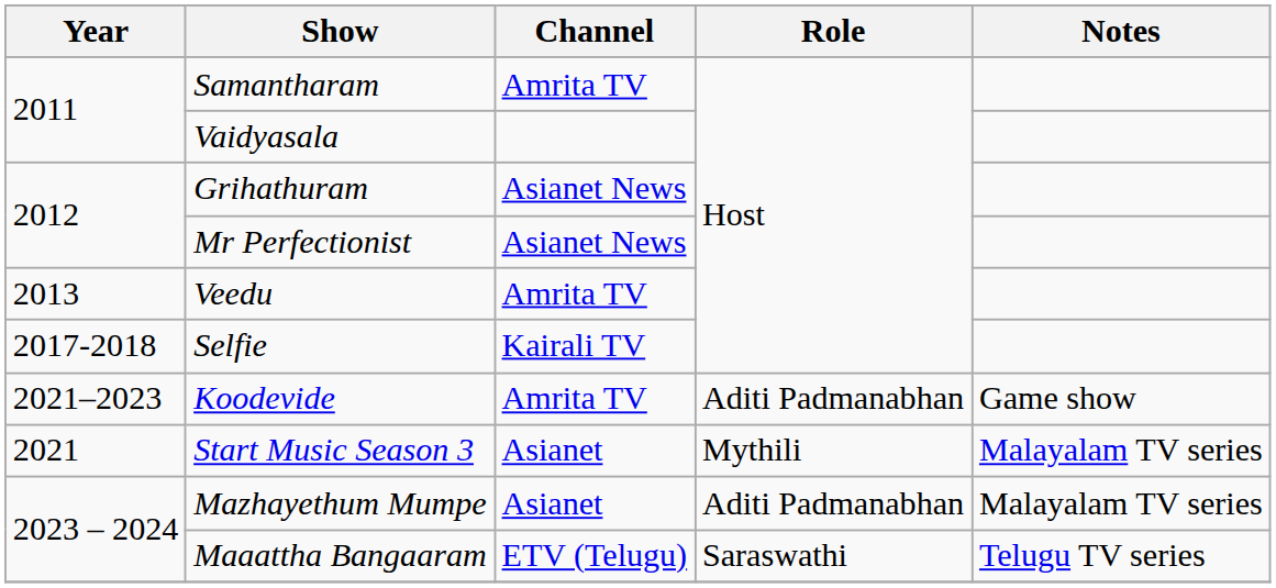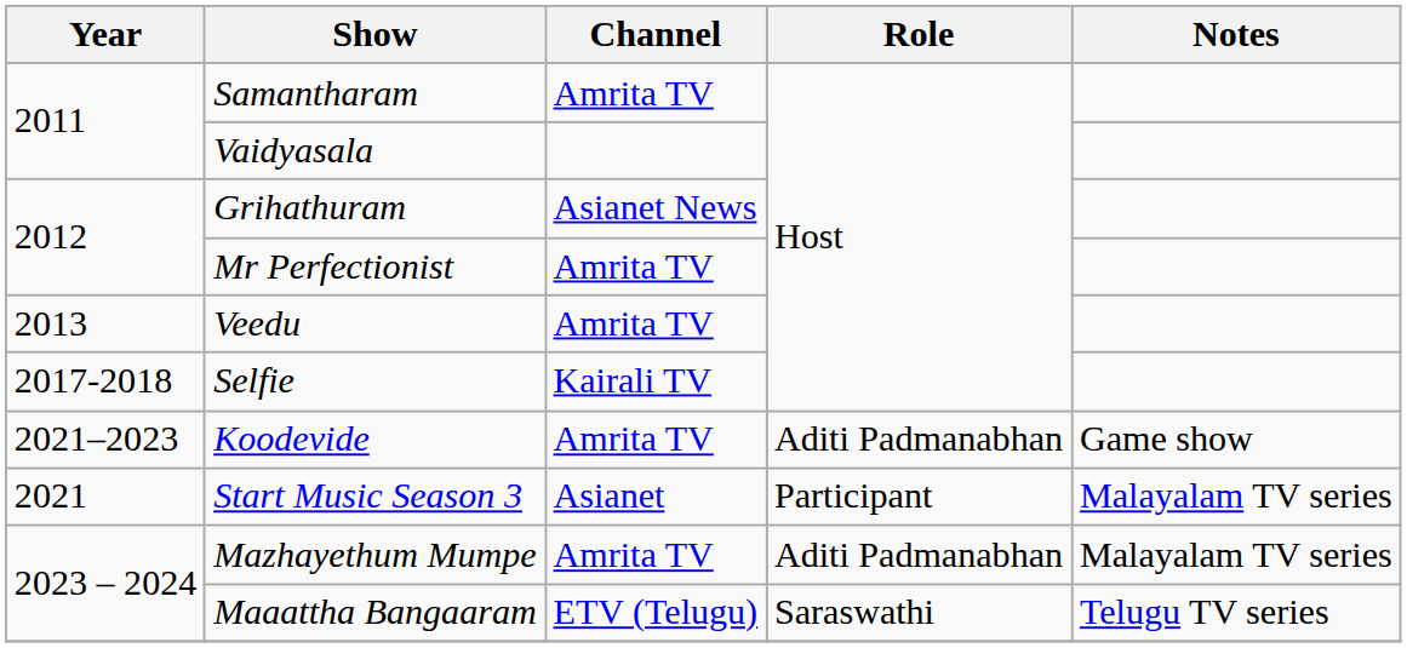 <table class="wikitable sortable">
 <tr>
 <th>Year</th>
 <th>Show</th>
 <th>Channel</th>
 <th>Role</th>
 <th>Notes</th>
 </tr>
 <tr>
 <td Rowspan=2>2011</td>
 <td><em>Samantharam</em></td>
 <td><a href='#'>Amrita TV</a></td>
 <td rowspan="6">Host</td>
 <td></td>
 </tr>
 <tr>
 <td><em>Vaidyasala</em></td>
 <td></td>
 <td></td>
 </tr>
 <tr>
 <td Rowspan=2>2012</td>
 <td><em>Grihathuram</em></td>
 <td><a href='#'>Asianet News</a></td>
 <td></td>
 </tr>
 <tr>
 <td><em>Mr Perfectionist</em></td>
-<td><a href='#'>Asianet News</a></td>
+<td><a href='#'>Amrita TV</a></td>
 <td></td>
 </tr>
 <tr>
 <td>2013</td>
 <td><em>Veedu</em></td>
 <td><a href='#'>Amrita TV</a></td>
 <td></td>
 </tr>
 <tr>
 <td>2017-2018</td>
 <td><em>Selfie</em></td>
 <td><a href='#'>Kairali TV</a></td>
 <td></td>
 </tr>
 <tr>
 <td>2021–2023</td>
 <td><em><a href='#'>Koodevide</a></em></td>
 <td><a href='#'>Amrita TV</a></td>
 <td>Aditi Padmanabhan</td>
 <td>Game show</td>
 </tr>
 <tr>
 <td>2021</td>
 <td><em><a href='#'>Start Music Season 3</a></em></td>
 <td><a href='#'>Asianet</a></td>
-<td>Mythili</td>
+<td>Participant</td>
 <td><a href='#'>Malayalam</a> TV series</td>
 </tr>
 <tr>
 <td Rowspan=2>2023 – 2024</td>
 <td><em>Mazhayethum Mumpe</em></td>
-<td><a href='#'>Asianet</a></td>
+<td><a href='#'>Amrita TV</a></td>
 <td>Aditi Padmanabhan</td>
 <td>Malayalam TV series</td>
 </tr>
 <tr>
 <td><em>Maaattha Bangaaram</em></td>
 <td><a href='#'>ETV (Telugu)</a></td>
 <td>Saraswathi</td>
 <td><a href='#'>Telugu</a> TV series</td>
 </tr>
 <tr>
 </tr>
 </table>
